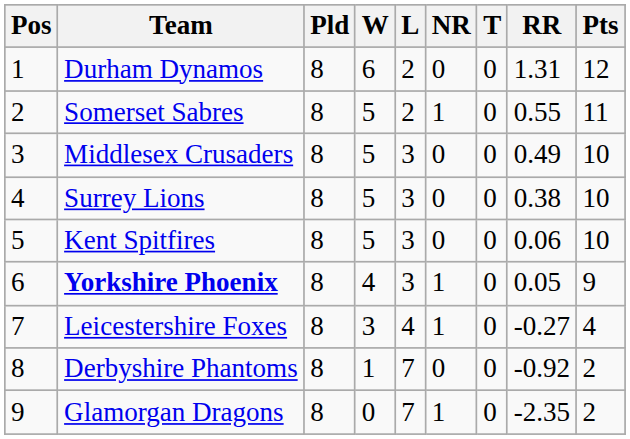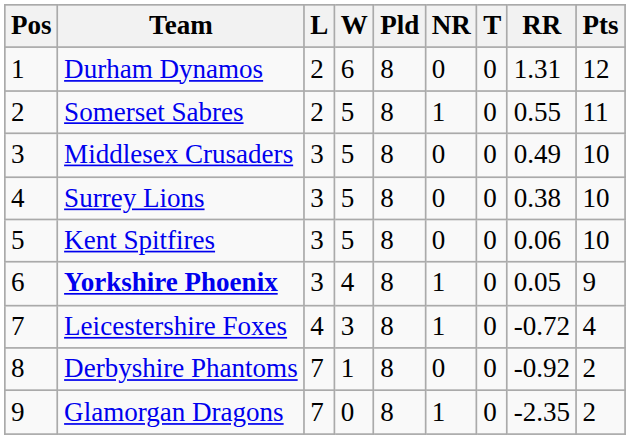 <table class="wikitable">
 <tr>
 <th>Pos</th>
 <th>Team</th>
+<th>L</th>
+<th>W</th>
 <th>Pld</th>
-<th>W</th>
-<th>L</th>
 <th>NR</th>
 <th>T</th>
 <th>RR</th>
 <th>Pts</th>
 </tr>
 <tr>
 <td>1</td>
 <td><a href='#'>Durham Dynamos</a></td>
+<td>2</td>
+<td>6</td>
 <td>8</td>
-<td>6</td>
-<td>2</td>
 <td>0</td>
 <td>0</td>
 <td>1.31</td>
 <td>12</td>
 </tr>
 <tr>
 <td>2</td>
 <td><a href='#'>Somerset Sabres</a></td>
+<td>2</td>
+<td>5</td>
 <td>8</td>
-<td>5</td>
-<td>2</td>
 <td>1</td>
 <td>0</td>
 <td>0.55</td>
 <td>11</td>
 </tr>
 <tr>
 <td>3</td>
 <td><a href='#'>Middlesex Crusaders</a></td>
+<td>3</td>
+<td>5</td>
 <td>8</td>
-<td>5</td>
-<td>3</td>
 <td>0</td>
 <td>0</td>
 <td>0.49</td>
 <td>10</td>
 </tr>
 <tr>
 <td>4</td>
 <td><a href='#'>Surrey Lions</a></td>
+<td>3</td>
+<td>5</td>
 <td>8</td>
-<td>5</td>
-<td>3</td>
 <td>0</td>
 <td>0</td>
 <td>0.38</td>
 <td>10</td>
 </tr>
 <tr>
 <td>5</td>
 <td><a href='#'>Kent Spitfires</a></td>
+<td>3</td>
+<td>5</td>
 <td>8</td>
-<td>5</td>
-<td>3</td>
 <td>0</td>
 <td>0</td>
 <td>0.06</td>
 <td>10</td>
 </tr>
 <tr>
 <td>6</td>
 <td><strong><a href='#'>Yorkshire Phoenix</a></strong></td>
+<td>3</td>
+<td>4</td>
 <td>8</td>
-<td>4</td>
-<td>3</td>
 <td>1</td>
 <td>0</td>
 <td>0.05</td>
 <td>9</td>
 </tr>
 <tr>
 <td>7</td>
 <td><a href='#'>Leicestershire Foxes</a></td>
+<td>4</td>
+<td>3</td>
 <td>8</td>
-<td>3</td>
-<td>4</td>
 <td>1</td>
 <td>0</td>
-<td>-0.27</td>
+<td>-0.72</td>
 <td>4</td>
 </tr>
 <tr>
 <td>8</td>
 <td><a href='#'>Derbyshire Phantoms</a></td>
+<td>7</td>
+<td>1</td>
 <td>8</td>
-<td>1</td>
-<td>7</td>
 <td>0</td>
 <td>0</td>
 <td>-0.92</td>
 <td>2</td>
 </tr>
 <tr>
 <td>9</td>
 <td><a href='#'>Glamorgan Dragons</a></td>
+<td>7</td>
+<td>0</td>
 <td>8</td>
-<td>0</td>
-<td>7</td>
 <td>1</td>
 <td>0</td>
 <td>-2.35</td>
 <td>2</td>
 </tr>
 </table>
